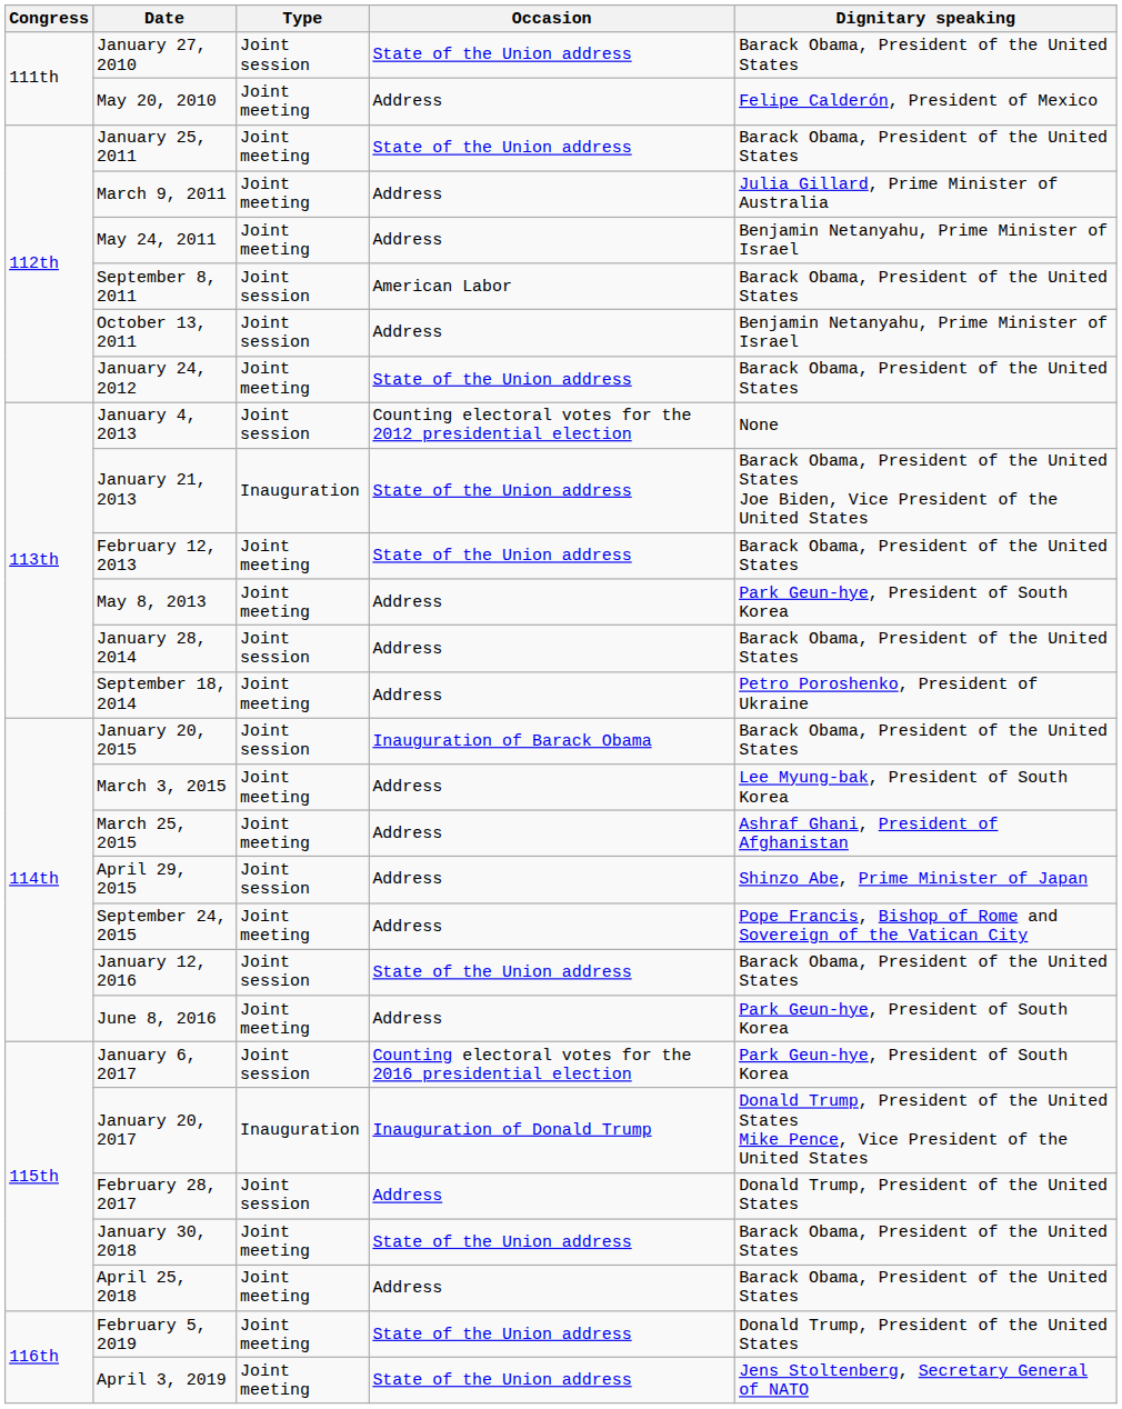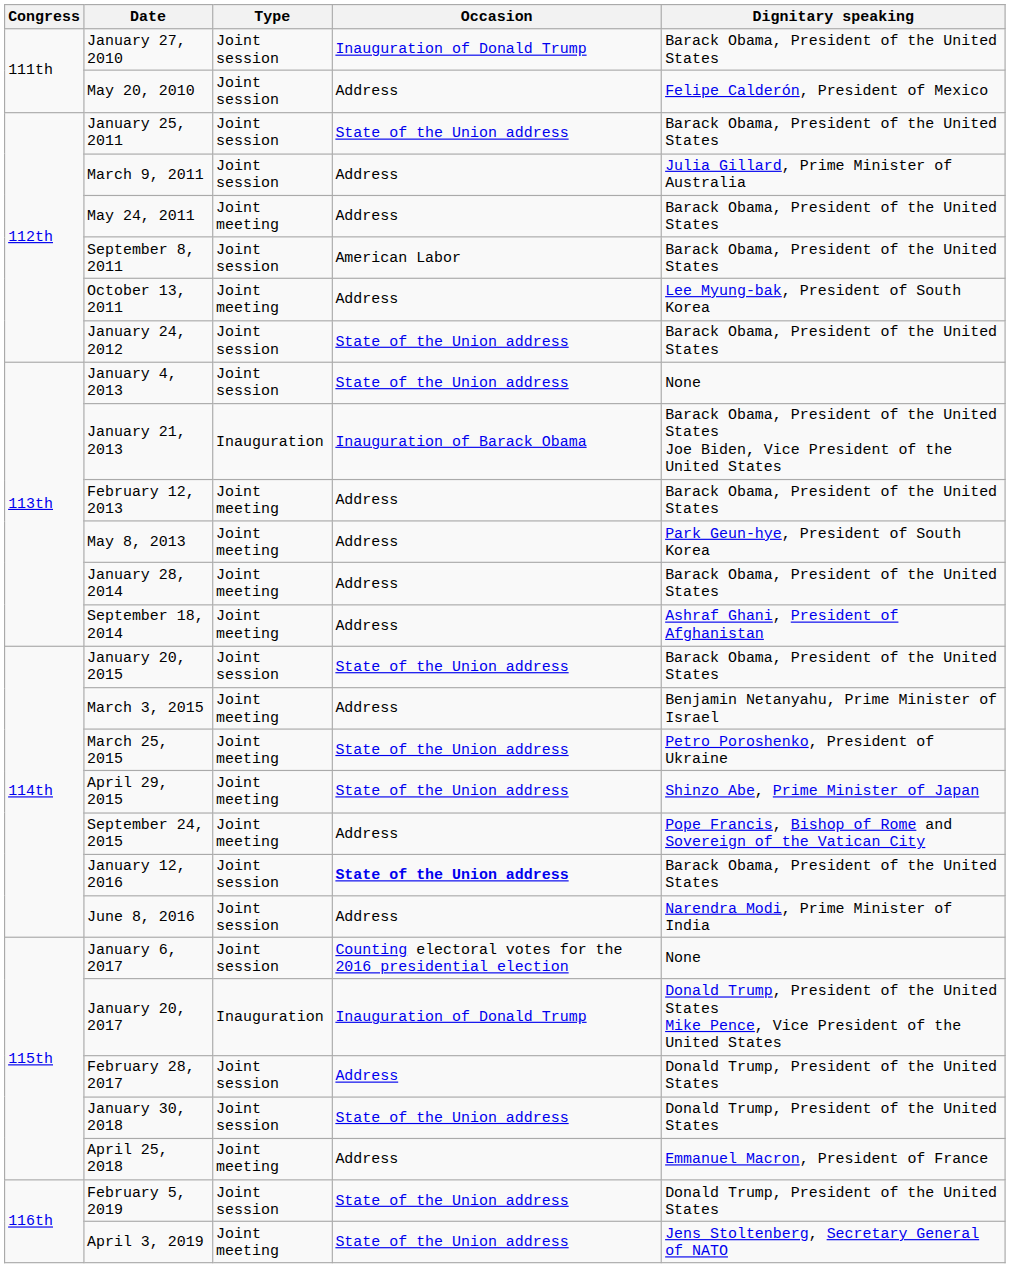 <table class="wikitable sortable">
 <tr>
 <th>Congress</th>
 <th>Date</th>
 <th>Type</th>
 <th>Occasion</th>
 <th>Dignitary speaking</th>
 </tr>
 <tr>
 <td rowspan="2">111th</td>
 <td>January 27, 2010</td>
 <td>Joint session</td>
-<td><a href='#'>State of the Union address</a></td>
+<td><a href='#'>Inauguration of Donald Trump</a></td>
 <td>Barack Obama, President of the United States</td>
 </tr>
 <tr>
 <td>May 20, 2010</td>
-<td>Joint meeting</td>
+<td>Joint session</td>
 <td>Address</td>
 <td><a href='#'>Felipe Calderón</a>, President of Mexico</td>
 </tr>
 <tr>
 <td rowspan="6"><a href='#'>112th</a></td>
 <td>January 25, 2011</td>
-<td>Joint meeting</td>
+<td>Joint session</td>
 <td><a href='#'>State of the Union address</a></td>
 <td>Barack Obama, President of the United States</td>
 </tr>
 <tr>
 <td>March 9, 2011</td>
-<td>Joint meeting</td>
+<td>Joint session</td>
 <td>Address</td>
 <td><a href='#'>Julia Gillard</a>, Prime Minister of Australia</td>
 </tr>
 <tr>
 <td>May 24, 2011</td>
 <td>Joint meeting</td>
 <td>Address</td>
-<td>Benjamin Netanyahu, Prime Minister of Israel</td>
+<td>Barack Obama, President of the United States</td>
 </tr>
 <tr>
 <td>September 8, 2011</td>
 <td>Joint session</td>
 <td>American Labor</td>
 <td>Barack Obama, President of the United States</td>
 </tr>
 <tr>
 <td>October 13, 2011</td>
-<td>Joint session</td>
+<td>Joint meeting</td>
 <td>Address</td>
-<td>Benjamin Netanyahu, Prime Minister of Israel</td>
+<td><a href='#'>Lee Myung-bak</a>, President of South Korea</td>
 </tr>
 <tr>
 <td>January 24, 2012</td>
-<td>Joint meeting</td>
+<td>Joint session</td>
 <td><a href='#'>State of the Union address</a></td>
 <td>Barack Obama, President of the United States</td>
 </tr>
 <tr>
 <td rowspan="6"><a href='#'>113th</a></td>
 <td>January 4, 2013</td>
 <td>Joint session</td>
-<td>Counting electoral votes for the <a href='#'>2012 presidential election</a></td>
+<td><a href='#'>State of the Union address</a></td>
 <td>None</td>
 </tr>
 <tr>
 <td>January 21, 2013</td>
 <td>Inauguration</td>
-<td><a href='#'>State of the Union address</a></td>
+<td><a href='#'>Inauguration of Barack Obama</a></td>
 <td>Barack Obama, President of the United States<br>Joe Biden, Vice President of the United States</td>
 </tr>
 <tr>
 <td>February 12, 2013</td>
 <td>Joint meeting</td>
-<td><a href='#'>State of the Union address</a></td>
+<td>Address</td>
 <td>Barack Obama, President of the United States</td>
 </tr>
 <tr>
 <td>May 8, 2013</td>
 <td>Joint meeting</td>
 <td>Address</td>
 <td><a href='#'>Park Geun-hye</a>, President of South Korea</td>
 </tr>
 <tr>
 <td>January 28, 2014</td>
-<td>Joint session</td>
+<td>Joint meeting</td>
 <td>Address</td>
 <td>Barack Obama, President of the United States</td>
 </tr>
 <tr>
 <td>September 18, 2014</td>
 <td>Joint meeting</td>
 <td>Address</td>
-<td><a href='#'>Petro Poroshenko</a>, President of Ukraine</td>
+<td><a href='#'>Ashraf Ghani</a>, <a href='#'>President of Afghanistan</a></td>
 </tr>
 <tr>
 <td rowspan="7"><a href='#'>114th</a></td>
 <td>January 20, 2015</td>
 <td>Joint session</td>
-<td><a href='#'>Inauguration of Barack Obama</a></td>
+<td><a href='#'>State of the Union address</a></td>
 <td>Barack Obama, President of the United States</td>
 </tr>
 <tr>
 <td>March 3, 2015</td>
 <td>Joint meeting</td>
 <td>Address</td>
-<td><a href='#'>Lee Myung-bak</a>, President of South Korea</td>
+<td>Benjamin Netanyahu, Prime Minister of Israel</td>
 </tr>
 <tr>
 <td>March 25, 2015</td>
 <td>Joint meeting</td>
-<td>Address</td>
-<td><a href='#'>Ashraf Ghani</a>, <a href='#'>President of Afghanistan</a></td>
+<td><a href='#'>State of the Union address</a></td>
+<td><a href='#'>Petro Poroshenko</a>, President of Ukraine</td>
 </tr>
 <tr>
 <td>April 29, 2015</td>
-<td>Joint session</td>
-<td>Address</td>
+<td>Joint meeting</td>
+<td><a href='#'>State of the Union address</a></td>
 <td><a href='#'>Shinzo Abe</a>, <a href='#'>Prime Minister of Japan</a></td>
 </tr>
 <tr>
 <td>September 24, 2015</td>
 <td>Joint meeting</td>
 <td>Address</td>
 <td><a href='#'>Pope Francis</a>, <a href='#'>Bishop of Rome</a> and <a href='#'>Sovereign of the Vatican City</a></td>
 </tr>
 <tr>
 <td>January 12, 2016</td>
 <td>Joint session</td>
-<td><a href='#'>State of the Union address</a></td>
+<td><strong><a href='#'>State of the Union address</a></strong></td>
 <td>Barack Obama, President of the United States</td>
 </tr>
 <tr>
 <td>June 8, 2016</td>
-<td>Joint meeting</td>
+<td>Joint session</td>
 <td>Address</td>
-<td><a href='#'>Park Geun-hye</a>, President of South Korea</td>
+<td><a href='#'>Narendra Modi</a>, Prime Minister of India</td>
 </tr>
 <tr>
 <td rowspan="5"><a href='#'>115th</a></td>
 <td>January 6, 2017</td>
 <td>Joint session</td>
 <td><a href='#'>Counting</a> electoral votes for the <a href='#'>2016 presidential election</a></td>
-<td><a href='#'>Park Geun-hye</a>, President of South Korea</td>
+<td>None</td>
 </tr>
 <tr>
 <td>January 20, 2017</td>
 <td>Inauguration</td>
 <td><a href='#'>Inauguration of Donald Trump</a></td>
 <td><a href='#'>Donald Trump</a>, President of the United States<br><a href='#'>Mike Pence</a>, Vice President of the United States</td>
 </tr>
 <tr>
 <td>February 28, 2017</td>
 <td>Joint session</td>
 <td><a href='#'>Address</a></td>
 <td>Donald Trump, President of the United States</td>
 </tr>
 <tr>
 <td>January 30, 2018</td>
-<td>Joint meeting</td>
+<td>Joint session</td>
 <td><a href='#'>State of the Union address</a></td>
-<td>Barack Obama, President of the United States</td>
+<td>Donald Trump, President of the United States</td>
 </tr>
 <tr>
 <td>April 25, 2018</td>
 <td>Joint meeting</td>
 <td>Address</td>
-<td>Barack Obama, President of the United States</td>
+<td><a href='#'>Emmanuel Macron</a>, President of France</td>
 </tr>
 <tr>
 <td rowspan="2"><a href='#'>116th</a></td>
 <td>February 5, 2019</td>
-<td>Joint meeting</td>
+<td>Joint session</td>
 <td><a href='#'>State of the Union address</a></td>
 <td>Donald Trump, President of the United States</td>
 </tr>
 <tr>
 <td>April 3, 2019</td>
 <td>Joint meeting</td>
 <td><a href='#'>State of the Union address</a></td>
 <td><a href='#'>Jens Stoltenberg</a>, <a href='#'>Secretary General of NATO</a></td>
 </tr>
 </table>
